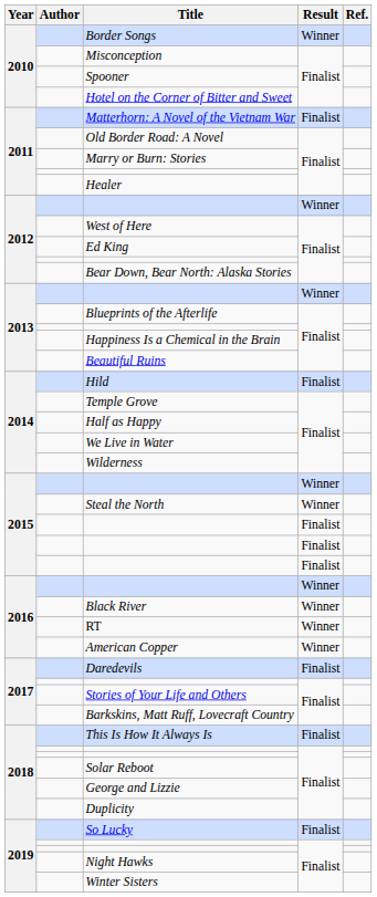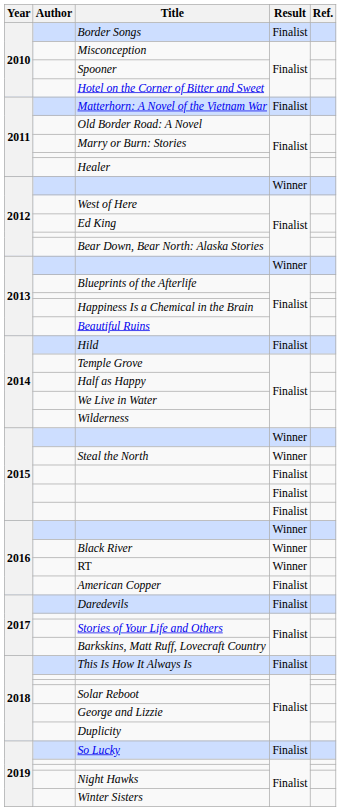 <table class="wikitable sortable mw-collapsible">
 <tr>
 <th>Year</th>
 <th>Author</th>
 <th>Title</th>
 <th>Result</th>
 <th>Ref.</th>
 </tr>
 <tr style="background:#cddeff">
 <th rowspan="4">2010</th>
 <td></td>
 <td><em>Border Songs</em></td>
-<td>Winner</td>
+<td>Finalist</td>
 <td></td>
 </tr>
 <tr>
 <td></td>
 <td><em>Misconception</em></td>
 <td rowspan="3">Finalist</td>
 <td></td>
 </tr>
 <tr>
 <td></td>
 <td><em>Spooner</em></td>
 <td></td>
 </tr>
 <tr>
 <td></td>
 <td><em><a href='#'>Hotel on the Corner of Bitter and Sweet</a></em></td>
 <td></td>
 </tr>
 <tr style="background:#cddeff">
 <th rowspan="5">2011</th>
 <td></td>
 <td><em><a href='#'>Matterhorn: A Novel of the Vietnam War</a></em></td>
 <td>Finalist</td>
 <td></td>
 </tr>
 <tr>
 <td></td>
 <td><em>Old Border Road: A Novel</em></td>
 <td rowspan="4">Finalist</td>
 <td></td>
 </tr>
 <tr>
 <td></td>
 <td><em>Marry or Burn: Stories</em></td>
 <td></td>
 </tr>
 <tr>
 <td></td>
 <td><em></em></td>
 <td></td>
 </tr>
 <tr>
 <td></td>
 <td><em>Healer</em></td>
 <td></td>
 </tr>
 <tr style="background:#cddeff">
 <th rowspan="5">2012</th>
 <td></td>
 <td><em></em></td>
 <td>Winner</td>
 <td></td>
 </tr>
 <tr>
 <td></td>
 <td><em>West of Here</em></td>
 <td rowspan="4">Finalist</td>
 <td></td>
 </tr>
 <tr>
 <td></td>
 <td><em>Ed King</em></td>
 <td></td>
 </tr>
 <tr>
 <td></td>
 <td><em></em></td>
 <td></td>
 </tr>
 <tr>
 <td></td>
 <td><em>Bear Down, Bear North: Alaska Stories</em></td>
 <td></td>
 </tr>
 <tr style="background:#cddeff">
 <th rowspan="5">2013</th>
 <td></td>
 <td><em></em></td>
 <td>Winner</td>
 <td></td>
 </tr>
 <tr>
 <td></td>
 <td><em>Blueprints of the Afterlife</em></td>
 <td rowspan="4">Finalist</td>
 <td></td>
 </tr>
 <tr>
 <td></td>
 <td><em></em></td>
 <td></td>
 </tr>
 <tr>
 <td></td>
 <td><em>Happiness Is a Chemical in the Brain</em></td>
 <td></td>
 </tr>
 <tr>
 <td></td>
 <td><em><a href='#'>Beautiful Ruins</a></em></td>
 <td></td>
 </tr>
 <tr style="background:#cddeff">
 <th rowspan="5">2014</th>
 <td></td>
 <td><em>Hild</em></td>
 <td>Finalist</td>
 <td></td>
 </tr>
 <tr>
 <td></td>
 <td><em>Temple Grove</em></td>
 <td rowspan="4">Finalist</td>
 <td></td>
 </tr>
 <tr>
 <td></td>
 <td><em>Half as Happy</em></td>
 <td></td>
 </tr>
 <tr>
 <td></td>
 <td><em>We Live in Water</em></td>
 <td></td>
 </tr>
 <tr>
 <td></td>
 <td><em>Wilderness</em></td>
 <td></td>
 </tr>
 <tr style="background:#cddeff">
 <th rowspan="5">2015</th>
 <td></td>
 <td><em></em></td>
 <td>Winner</td>
 <td></td>
 </tr>
 <tr>
 <td></td>
 <td><em>Steal the North</em></td>
 <td>Winner</td>
 <td></td>
 </tr>
 <tr>
 <td></td>
 <td><em></em></td>
 <td>Finalist</td>
 <td></td>
 </tr>
 <tr>
 <td></td>
 <td><em></em></td>
 <td>Finalist</td>
 <td></td>
 </tr>
 <tr>
 <td></td>
 <td><em></em></td>
 <td>Finalist</td>
 <td></td>
 </tr>
 <tr style="background:#cddeff">
 <th rowspan="4">2016</th>
 <td></td>
 <td><em></em></td>
 <td>Winner</td>
 <td></td>
 </tr>
 <tr>
 <td></td>
 <td><em>Black River</em></td>
 <td>Winner</td>
 <td></td>
 </tr>
 <tr>
 <td></td>
 <td>RT</td>
 <td>Winner</td>
 <td></td>
 </tr>
 <tr>
 <td></td>
 <td><em>American Copper</em></td>
-<td>Winner</td>
+<td>Finalist</td>
 <td></td>
 </tr>
 <tr style="background:#cddeff">
 <th rowspan="4">2017</th>
 <td></td>
 <td><em>Daredevils</em></td>
 <td>Finalist</td>
 <td></td>
 </tr>
 <tr>
 <td></td>
 <td><em></em></td>
 <td rowspan="3">Finalist</td>
 <td></td>
 </tr>
 <tr>
 <td></td>
 <td><em><a href='#'>Stories of Your Life and Others</a></em></td>
 <td></td>
 </tr>
 <tr>
 <td></td>
 <td><em>Barkskins, Matt Ruff, Lovecraft Country</em></td>
 <td></td>
 </tr>
 <tr style="background:#cddeff">
 <th rowspan="6">2018</th>
 <td></td>
 <td><em>This Is How It Always Is</em></td>
 <td>Finalist</td>
 <td></td>
 </tr>
 <tr>
 <td></td>
 <td><em></em></td>
 <td rowspan="5">Finalist</td>
 <td></td>
 </tr>
 <tr>
 <td></td>
 <td><em></em></td>
 <td></td>
 </tr>
 <tr>
 <td></td>
 <td><em>Solar Reboot</em></td>
 <td></td>
 </tr>
 <tr>
 <td></td>
 <td><em>George and Lizzie</em></td>
 <td></td>
 </tr>
 <tr>
 <td></td>
 <td><em>Duplicity</em></td>
 <td></td>
 </tr>
 <tr style="background:#cddeff">
 <th rowspan="5">2019</th>
 <td></td>
 <td><em><a href='#'>So Lucky</a></em></td>
 <td>Finalist</td>
 <td></td>
 </tr>
 <tr>
 <td></td>
 <td><em></em></td>
 <td rowspan="4">Finalist</td>
 <td></td>
 </tr>
 <tr>
 <td></td>
 <td><em></em></td>
 <td></td>
 </tr>
 <tr>
 <td></td>
 <td><em>Night Hawks</em></td>
 <td></td>
 </tr>
 <tr>
 <td></td>
 <td><em>Winter Sisters</em></td>
 <td></td>
 </tr>
 </table>
